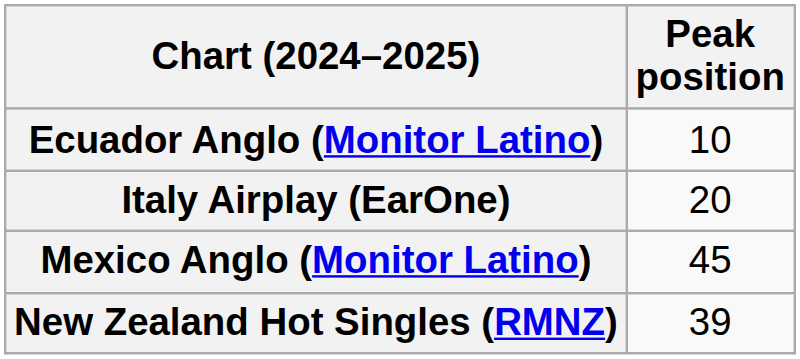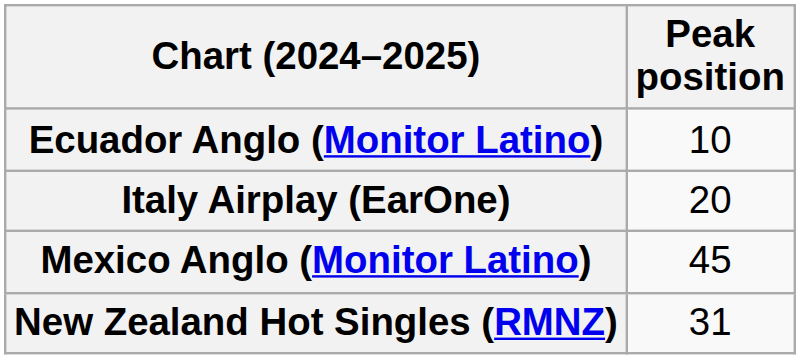 <table class="wikitable plainrowheaders sortable" style="text-align:center">
 <tr>
 <th scope="col">Chart (2024–2025)</th>
 <th scope="col">Peak<br>position</th>
 </tr>
 <tr>
 <th scope="row">Ecuador Anglo (<a href='#'>Monitor Latino</a>)</th>
 <td>10</td>
 </tr>
 <tr>
 <th scope="row">Italy Airplay (EarOne)</th>
 <td>20</td>
 </tr>
 <tr>
 <th scope="row">Mexico Anglo (<a href='#'>Monitor Latino</a>)</th>
 <td>45</td>
 </tr>
 <tr>
 <th scope="row">New Zealand Hot Singles (<a href='#'>RMNZ</a>)</th>
-<td>39</td>
+<td>31</td>
 </tr>
 </table>
